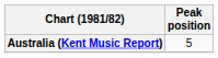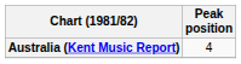 <table class="wikitable sortable plainrowheaders">
 <tr>
 <th scope="col">Chart (1981/82)</th>
 <th scope="col">Peak<br>position</th>
 </tr>
 <tr>
 <th scope="row">Australia (<a href='#'>Kent Music Report</a>)</th>
-<td style="text-align:center;">5</td>
+<td style="text-align:center;">4</td>
 </tr>
 <tr>
 </tr>
 <tr>
 </tr>
 </table>
